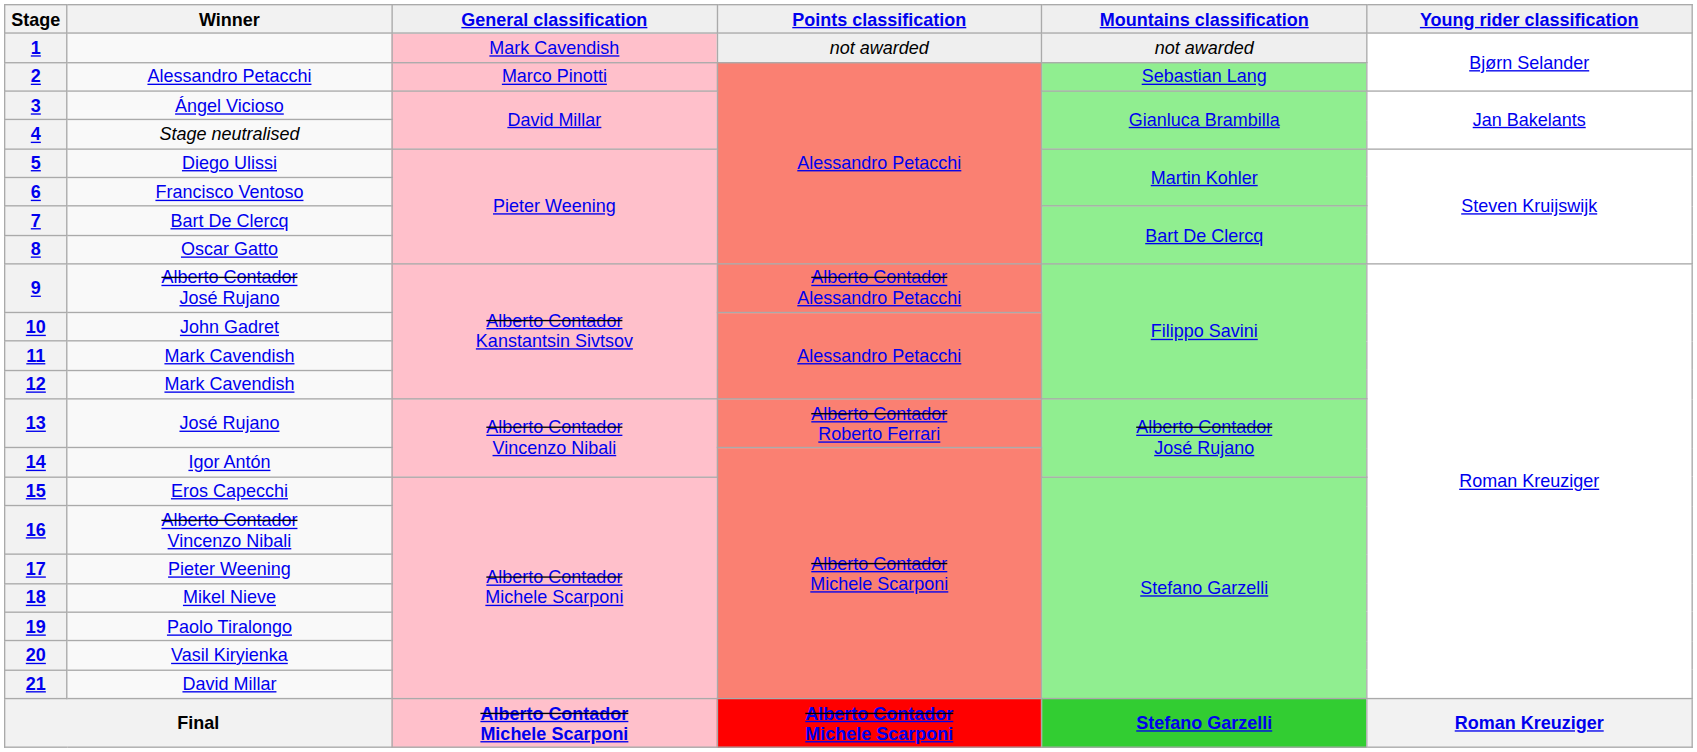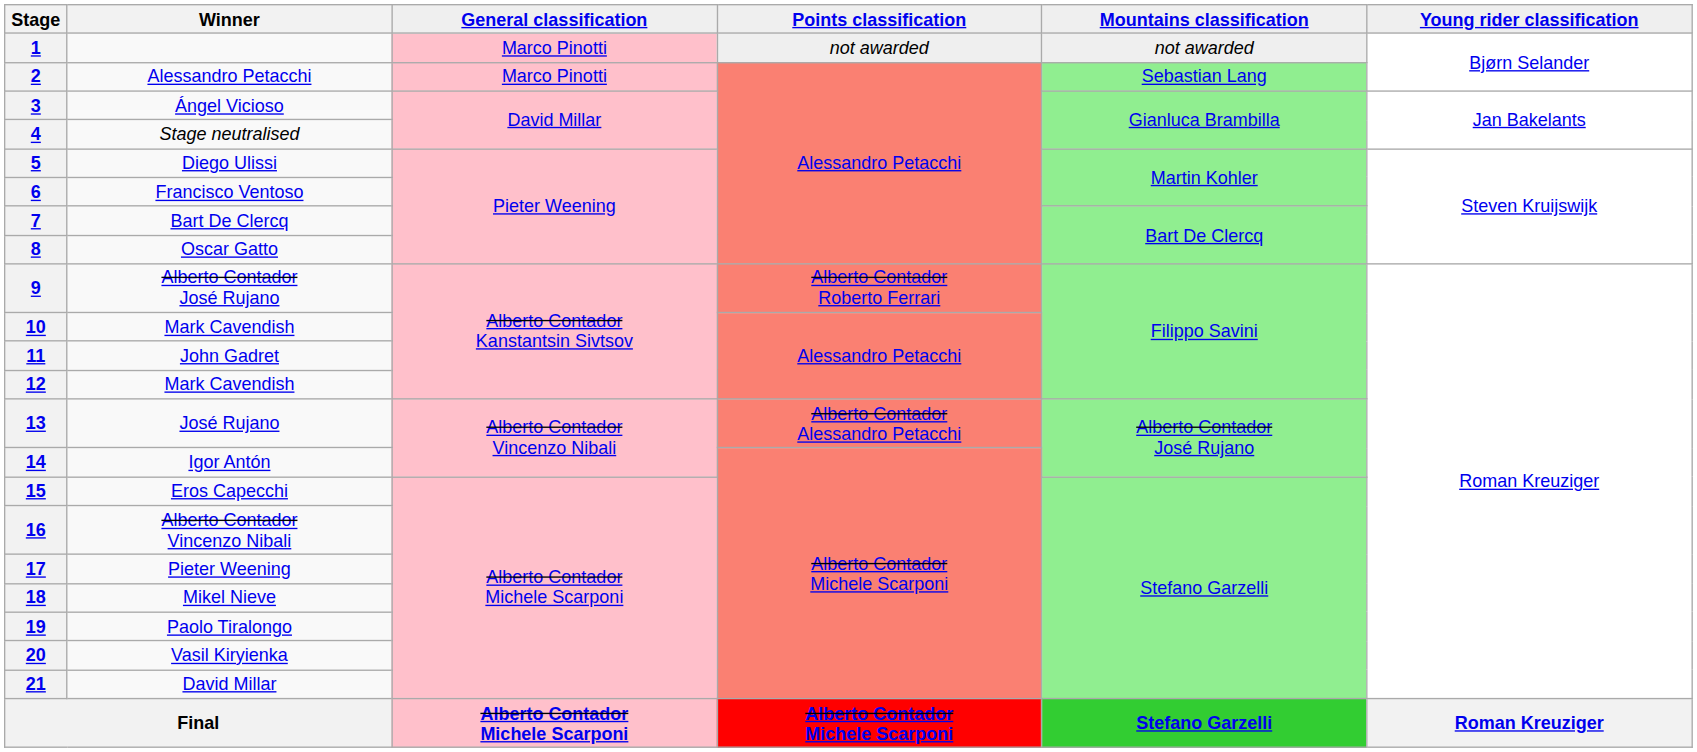 <table class="wikitable" style="text-align: center; font-size:smaller;">
 <tr style="background:#efefef;">
 <th style="width:1%;">Stage</th>
 <th style="width:15%;">Winner</th>
 <th style="background:#efefef; width:15%;"><a href='#'>General classification</a><br></th>
 <th style="background:#efefef; width:15%;"><a href='#'>Points classification</a><br></th>
 <th style="background:#efefef; width:15%;"><a href='#'>Mountains classification</a><br></th>
 <th style="background:#efefef; width:15%;"><a href='#'>Young rider classification</a><br></th>
 </tr>
 <tr>
 <th><a href='#'>1</a></th>
 <td></td>
-<td style="background:pink;"><a href='#'>Mark Cavendish</a></td>
+<td style="background:pink;"><a href='#'>Marco Pinotti</a></td>
 <td style="background:#EFEFEF;"><em>not awarded</em></td>
 <td style="background:#EFEFEF;"><em>not awarded</em></td>
 <td style="background:white;" rowspan=2><a href='#'>Bjørn Selander</a></td>
 </tr>
 <tr>
 <th><a href='#'>2</a></th>
 <td><a href='#'>Alessandro Petacchi</a></td>
 <td style="background:pink;"><a href='#'>Marco Pinotti</a></td>
 <td style="background:salmon;" rowspan=7><a href='#'>Alessandro Petacchi</a></td>
 <td style="background:lightgreen;"><a href='#'>Sebastian Lang</a></td>
 </tr>
 <tr>
 <th><a href='#'>3</a></th>
 <td><a href='#'>Ángel Vicioso</a></td>
 <td style="background:pink;" rowspan=2><a href='#'>David Millar</a></td>
 <td style="background:lightgreen;" rowspan=2><a href='#'>Gianluca Brambilla</a></td>
 <td style="background:white;" rowspan=2><a href='#'>Jan Bakelants</a></td>
 </tr>
 <tr>
 <th><a href='#'>4</a></th>
 <td><em>Stage neutralised</em></td>
 </tr>
 <tr>
 <th><a href='#'>5</a></th>
 <td><a href='#'>Diego Ulissi</a></td>
 <td style="background:pink;" rowspan=4><a href='#'>Pieter Weening</a></td>
 <td style="background:lightgreen;" rowspan=2><a href='#'>Martin Kohler</a></td>
 <td style="background:white;" rowspan=4><a href='#'>Steven Kruijswijk</a></td>
 </tr>
 <tr>
 <th><a href='#'>6</a></th>
 <td><a href='#'>Francisco Ventoso</a></td>
 </tr>
 <tr>
 <th><a href='#'>7</a></th>
 <td><a href='#'>Bart De Clercq</a></td>
 <td style="background:lightgreen;" rowspan=2><a href='#'>Bart De Clercq</a></td>
 </tr>
 <tr>
 <th><a href='#'>8</a></th>
 <td><a href='#'>Oscar Gatto</a></td>
 </tr>
 <tr>
 <th><a href='#'>9</a></th>
 <td><s><a href='#'>Alberto Contador</a></s><br><a href='#'>José Rujano</a></td>
 <td style="background:pink;" rowspan=4><s><a href='#'>Alberto Contador</a></s><br><a href='#'>Kanstantsin Sivtsov</a></td>
-<td style="background:salmon;"><s><a href='#'>Alberto Contador</a></s><br><a href='#'>Alessandro Petacchi</a></td>
+<td style="background:salmon;"><s><a href='#'>Alberto Contador</a></s><br><a href='#'>Roberto Ferrari</a></td>
 <td style="background:lightgreen;" rowspan=4><a href='#'>Filippo Savini</a></td>
 <td style="background:white;" rowspan=13><a href='#'>Roman Kreuziger</a></td>
 </tr>
 <tr>
 <th><a href='#'>10</a></th>
-<td><a href='#'>John Gadret</a></td>
+<td><a href='#'>Mark Cavendish</a></td>
 <td style="background:salmon;" rowspan=3><a href='#'>Alessandro Petacchi</a></td>
 </tr>
 <tr>
 <th><a href='#'>11</a></th>
-<td><a href='#'>Mark Cavendish</a></td>
+<td><a href='#'>John Gadret</a></td>
 </tr>
 <tr>
 <th><a href='#'>12</a></th>
 <td><a href='#'>Mark Cavendish</a></td>
 </tr>
 <tr>
 <th><a href='#'>13</a></th>
 <td><a href='#'>José Rujano</a></td>
 <td style="background:pink;" rowspan=2><s><a href='#'>Alberto Contador</a></s><br><a href='#'>Vincenzo Nibali</a></td>
-<td style="background:salmon;"><s><a href='#'>Alberto Contador</a></s><br><a href='#'>Roberto Ferrari</a></td>
+<td style="background:salmon;"><s><a href='#'>Alberto Contador</a></s><br><a href='#'>Alessandro Petacchi</a></td>
 <td style="background:lightgreen;" rowspan=2><s><a href='#'>Alberto Contador</a></s><br><a href='#'>José Rujano</a></td>
 </tr>
 <tr>
 <th><a href='#'>14</a></th>
 <td><a href='#'>Igor Antón</a></td>
 <td style="background:salmon;" rowspan=8><s><a href='#'>Alberto Contador</a></s><br><a href='#'>Michele Scarponi</a></td>
 </tr>
 <tr>
 <th><a href='#'>15</a></th>
 <td><a href='#'>Eros Capecchi</a></td>
 <td style="background:pink;" rowspan=7><s><a href='#'>Alberto Contador</a></s><br><a href='#'>Michele Scarponi</a></td>
 <td style="background:lightgreen;" rowspan=7><a href='#'>Stefano Garzelli</a></td>
 </tr>
 <tr>
 <th><a href='#'>16</a></th>
 <td><s><a href='#'>Alberto Contador</a></s><br><a href='#'>Vincenzo Nibali</a></td>
 </tr>
 <tr>
 <th><a href='#'>17</a></th>
 <td><a href='#'>Pieter Weening</a></td>
 </tr>
 <tr>
 <th><a href='#'>18</a></th>
 <td><a href='#'>Mikel Nieve</a></td>
 </tr>
 <tr>
 <th><a href='#'>19</a></th>
 <td><a href='#'>Paolo Tiralongo</a></td>
 </tr>
 <tr>
 <th><a href='#'>20</a></th>
 <td><a href='#'>Vasil Kiryienka</a></td>
 </tr>
 <tr>
 <th><a href='#'>21</a></th>
 <td><a href='#'>David Millar</a></td>
 </tr>
 <tr>
 <th colspan=2><strong>Final</strong></th>
 <th style="background:pink;"><s><a href='#'>Alberto Contador</a></s><br><a href='#'>Michele Scarponi</a></th>
 <th style="background:red;"><s><a href='#'>Alberto Contador</a></s><br><a href='#'>Michele Scarponi</a></th>
 <th style="background:#32CD32;"><a href='#'>Stefano Garzelli</a></th>
 <th style="background:offwhite;"><a href='#'>Roman Kreuziger</a></th>
 </tr>
 </table>
